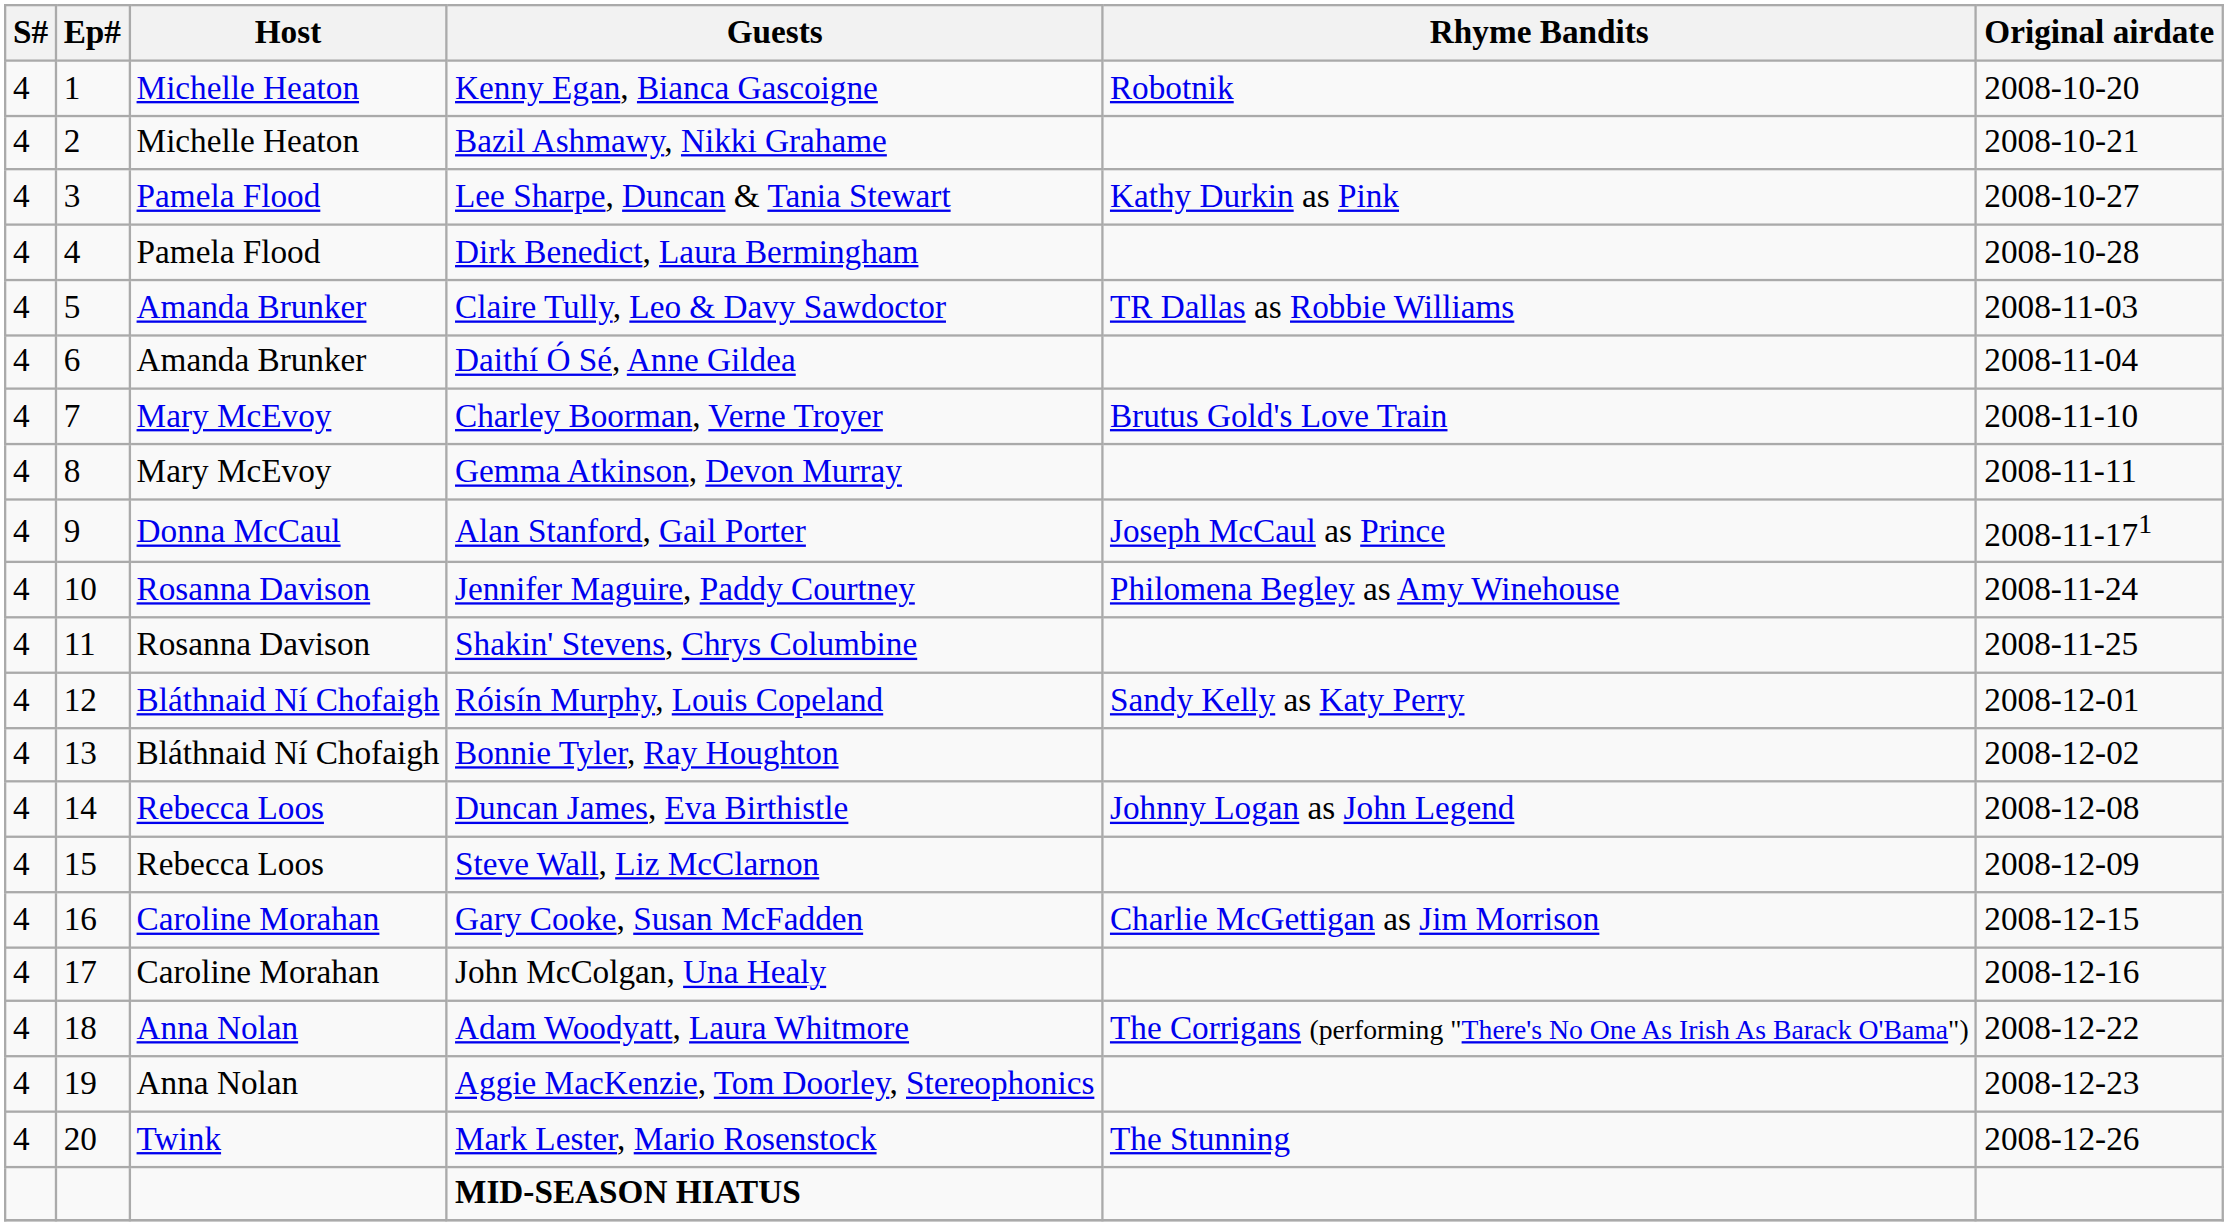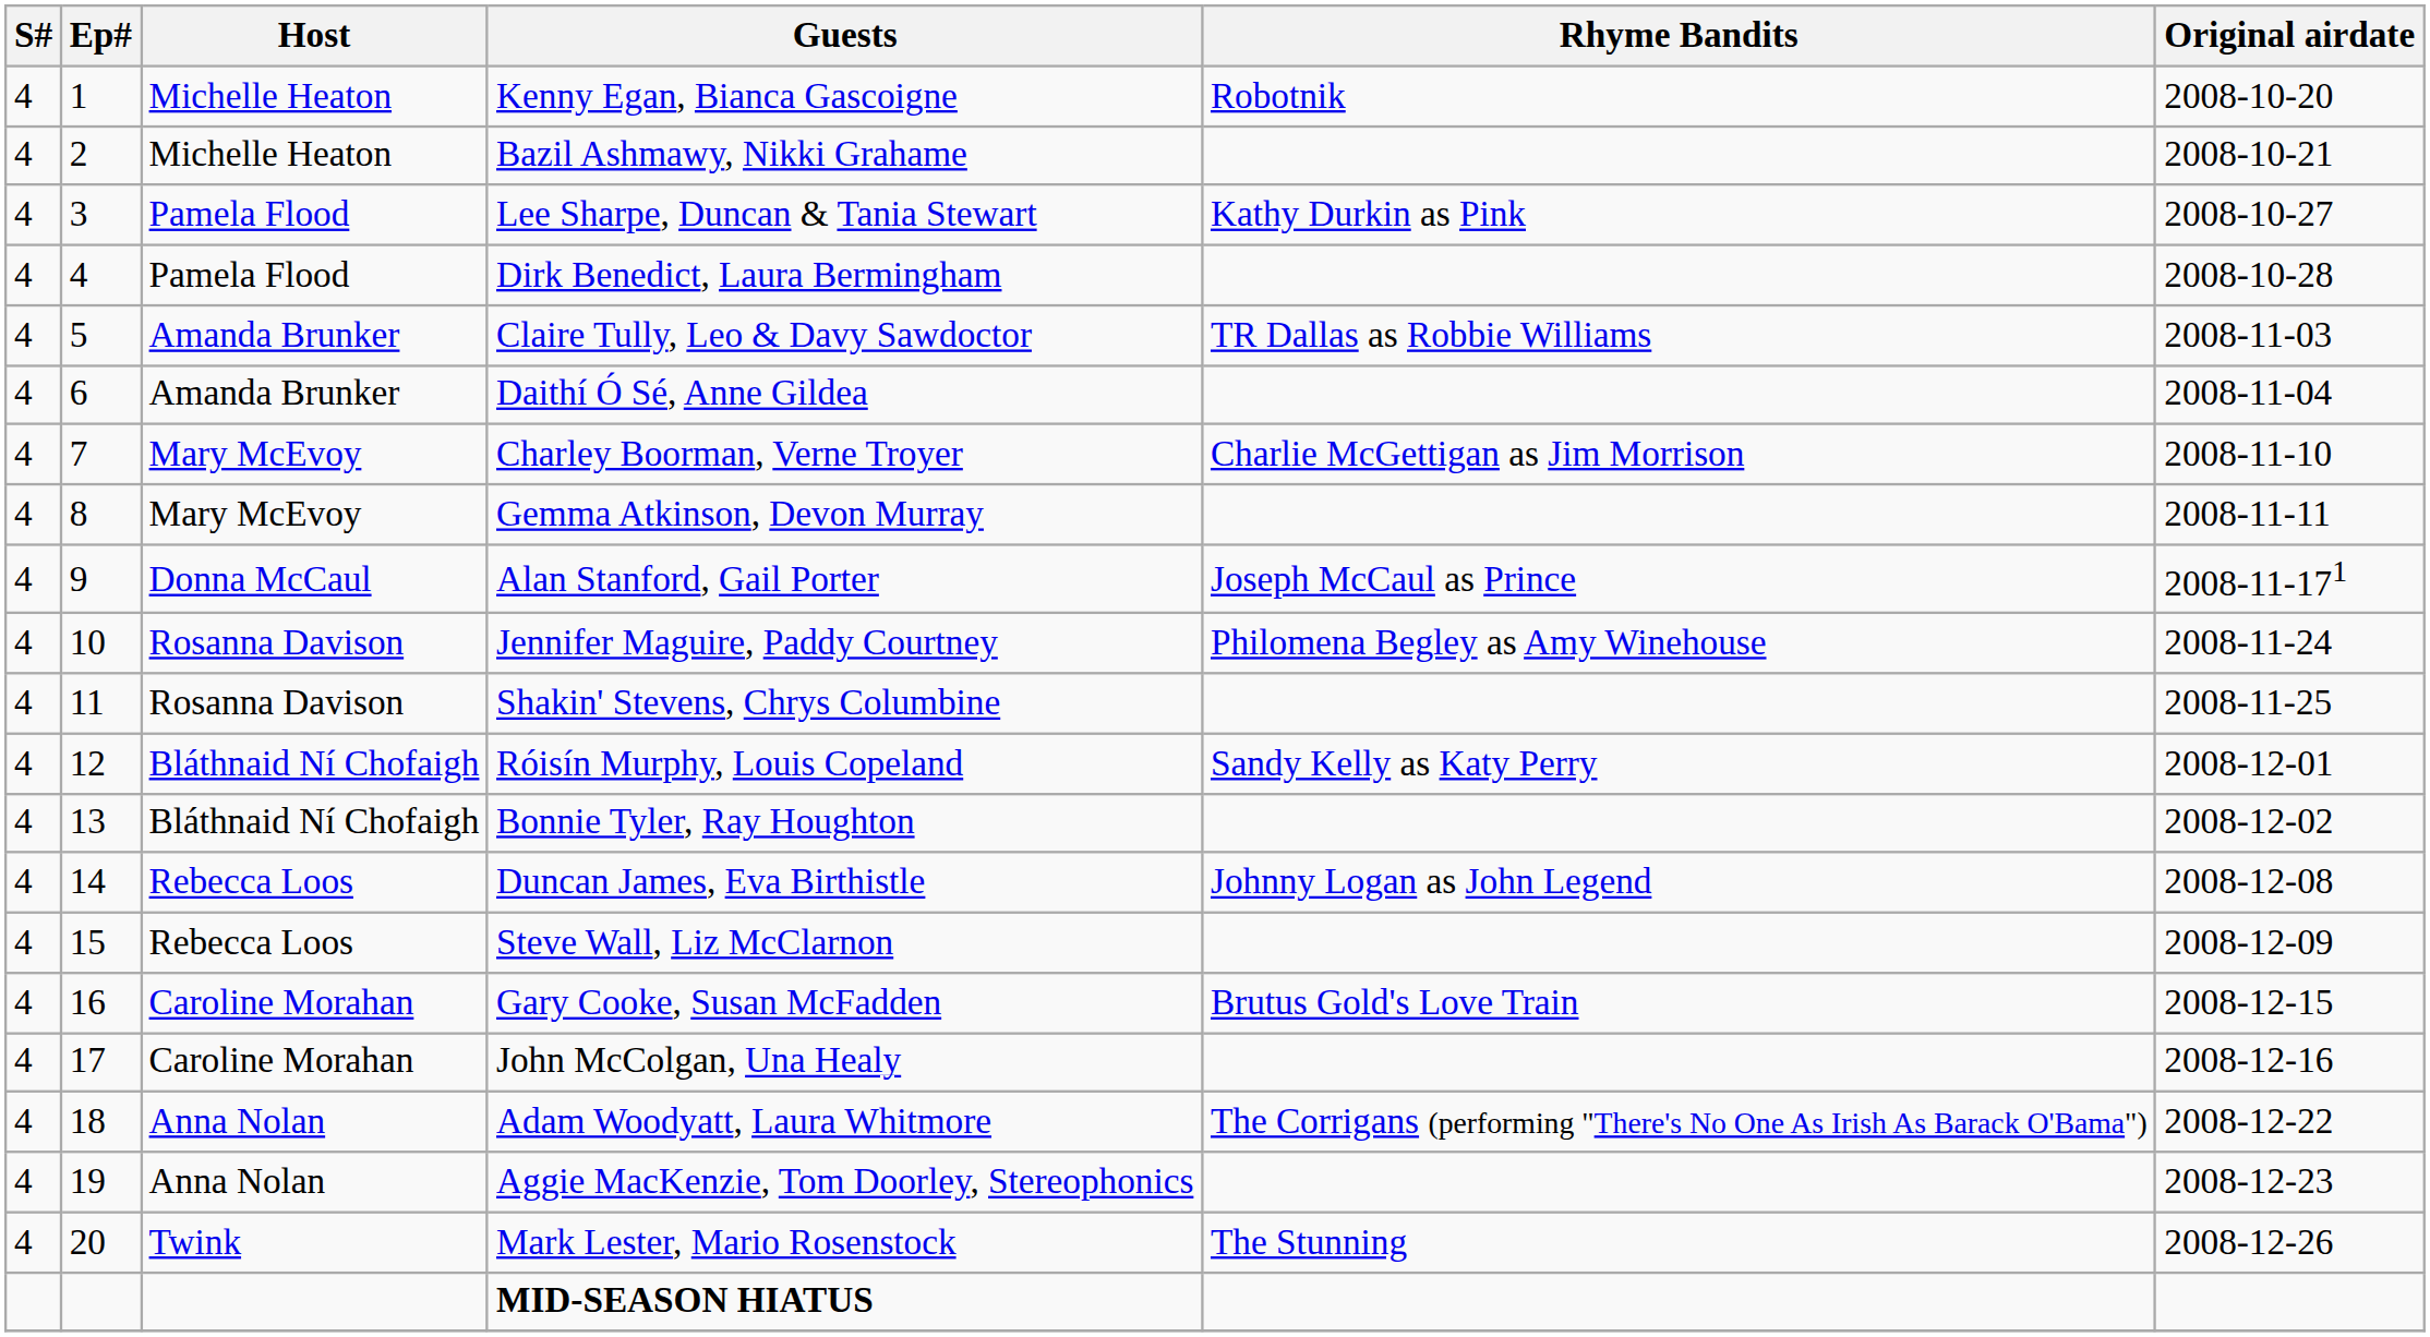 <table class="wikitable" style="font-size:90%">
 <tr>
 <th>S#</th>
 <th>Ep#</th>
 <th>Host</th>
 <th>Guests</th>
 <th>Rhyme Bandits</th>
 <th>Original airdate</th>
 </tr>
 <tr>
 <td>4</td>
 <td>1</td>
 <td><a href='#'>Michelle Heaton</a></td>
 <td><a href='#'>Kenny Egan</a>, <a href='#'>Bianca Gascoigne</a></td>
 <td> <a href='#'>Robotnik</a></td>
 <td>2008-10-20</td>
 </tr>
 <tr>
 <td>4</td>
 <td>2</td>
 <td>Michelle Heaton</td>
 <td><a href='#'>Bazil Ashmawy</a>, <a href='#'>Nikki Grahame</a></td>
 <td></td>
 <td>2008-10-21</td>
 </tr>
 <tr>
 <td>4</td>
 <td>3</td>
 <td><a href='#'>Pamela Flood</a></td>
 <td><a href='#'>Lee Sharpe</a>, <a href='#'>Duncan</a> & <a href='#'>Tania Stewart</a></td>
 <td> <a href='#'>Kathy Durkin</a> as <a href='#'>Pink</a></td>
 <td>2008-10-27</td>
 </tr>
 <tr>
 <td>4</td>
 <td>4</td>
 <td>Pamela Flood</td>
 <td><a href='#'>Dirk Benedict</a>, <a href='#'>Laura Bermingham</a></td>
 <td></td>
 <td>2008-10-28</td>
 </tr>
 <tr>
 <td>4</td>
 <td>5</td>
 <td><a href='#'>Amanda Brunker</a></td>
 <td><a href='#'>Claire Tully</a>, <a href='#'>Leo & Davy Sawdoctor</a></td>
 <td> <a href='#'>TR Dallas</a> as <a href='#'>Robbie Williams</a></td>
 <td>2008-11-03</td>
 </tr>
 <tr>
 <td>4</td>
 <td>6</td>
 <td>Amanda Brunker</td>
 <td><a href='#'>Daithí Ó Sé</a>, <a href='#'>Anne Gildea</a></td>
 <td></td>
 <td>2008-11-04</td>
 </tr>
 <tr>
 <td>4</td>
 <td>7</td>
 <td><a href='#'>Mary McEvoy</a></td>
 <td><a href='#'>Charley Boorman</a>, <a href='#'>Verne Troyer</a></td>
-<td><a href='#'>Brutus Gold's Love Train</a></td>
+<td> <a href='#'>Charlie McGettigan</a> as <a href='#'>Jim Morrison</a></td>
 <td>2008-11-10</td>
 </tr>
 <tr>
 <td>4</td>
 <td>8</td>
 <td>Mary McEvoy</td>
 <td><a href='#'>Gemma Atkinson</a>, <a href='#'>Devon Murray</a></td>
 <td></td>
 <td>2008-11-11</td>
 </tr>
 <tr>
 <td>4</td>
 <td>9</td>
 <td><a href='#'>Donna McCaul</a></td>
 <td><a href='#'>Alan Stanford</a>, <a href='#'>Gail Porter</a></td>
 <td> <a href='#'>Joseph McCaul</a> as <a href='#'>Prince</a></td>
 <td>2008-11-17<sup>1</sup></td>
 </tr>
 <tr>
 <td>4</td>
 <td>10</td>
 <td><a href='#'>Rosanna Davison</a></td>
 <td><a href='#'>Jennifer Maguire</a>, <a href='#'>Paddy Courtney</a></td>
 <td> <a href='#'>Philomena Begley</a> as <a href='#'>Amy Winehouse</a></td>
 <td>2008-11-24</td>
 </tr>
 <tr>
 <td>4</td>
 <td>11</td>
 <td>Rosanna Davison</td>
 <td><a href='#'>Shakin' Stevens</a>, <a href='#'>Chrys Columbine</a></td>
 <td></td>
 <td>2008-11-25</td>
 </tr>
 <tr>
 <td>4</td>
 <td>12</td>
 <td><a href='#'>Bláthnaid Ní Chofaigh</a></td>
 <td><a href='#'>Róisín Murphy</a>, <a href='#'>Louis Copeland</a></td>
 <td> <a href='#'>Sandy Kelly</a> as <a href='#'>Katy Perry</a></td>
 <td>2008-12-01</td>
 </tr>
 <tr>
 <td>4</td>
 <td>13</td>
 <td>Bláthnaid Ní Chofaigh</td>
 <td><a href='#'>Bonnie Tyler</a>, <a href='#'>Ray Houghton</a></td>
 <td></td>
 <td>2008-12-02</td>
 </tr>
 <tr>
 <td>4</td>
 <td>14</td>
 <td><a href='#'>Rebecca Loos</a></td>
 <td><a href='#'>Duncan James</a>, <a href='#'>Eva Birthistle</a></td>
 <td> <a href='#'>Johnny Logan</a> as <a href='#'>John Legend</a></td>
 <td>2008-12-08</td>
 </tr>
 <tr>
 <td>4</td>
 <td>15</td>
 <td>Rebecca Loos</td>
 <td><a href='#'>Steve Wall</a>, <a href='#'>Liz McClarnon</a></td>
 <td></td>
 <td>2008-12-09</td>
 </tr>
 <tr>
 <td>4</td>
 <td>16</td>
 <td><a href='#'>Caroline Morahan</a></td>
 <td><a href='#'>Gary Cooke</a>, <a href='#'>Susan McFadden</a></td>
-<td> <a href='#'>Charlie McGettigan</a> as <a href='#'>Jim Morrison</a></td>
+<td><a href='#'>Brutus Gold's Love Train</a></td>
 <td>2008-12-15</td>
 </tr>
 <tr>
 <td>4</td>
 <td>17</td>
 <td>Caroline Morahan</td>
 <td>John McColgan, <a href='#'>Una Healy</a></td>
 <td></td>
 <td>2008-12-16</td>
 </tr>
 <tr>
 <td>4</td>
 <td>18</td>
 <td><a href='#'>Anna Nolan</a></td>
 <td><a href='#'>Adam Woodyatt</a>, <a href='#'>Laura Whitmore</a></td>
 <td> <a href='#'>The Corrigans</a> <small>(performing "<a href='#'>There's No One As Irish As Barack O'Bama</a>")</small></td>
 <td>2008-12-22</td>
 </tr>
 <tr>
 <td>4</td>
 <td>19</td>
 <td>Anna Nolan</td>
 <td><a href='#'>Aggie MacKenzie</a>, <a href='#'>Tom Doorley</a>, <a href='#'>Stereophonics</a></td>
 <td></td>
 <td>2008-12-23</td>
 </tr>
 <tr>
 <td>4</td>
 <td>20</td>
 <td><a href='#'>Twink</a></td>
 <td><a href='#'>Mark Lester</a>, <a href='#'>Mario Rosenstock</a></td>
 <td> <a href='#'>The Stunning</a></td>
 <td>2008-12-26</td>
 </tr>
 <tr>
 <td></td>
 <td></td>
 <td></td>
 <td><strong>MID-SEASON HIATUS</strong></td>
 <td></td>
 <td></td>
 </tr>
 <tr>
 </tr>
 </table>
